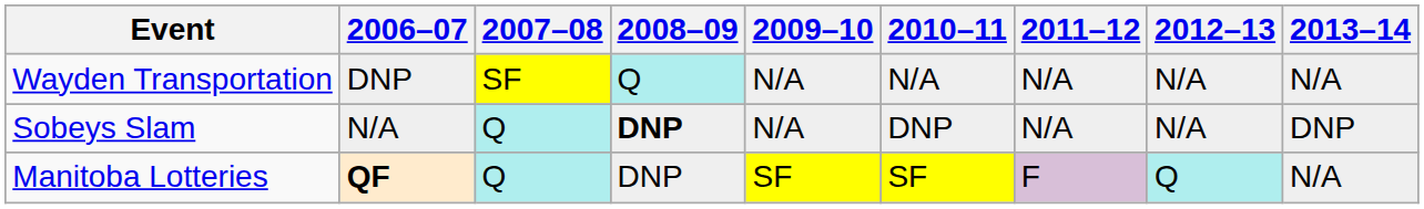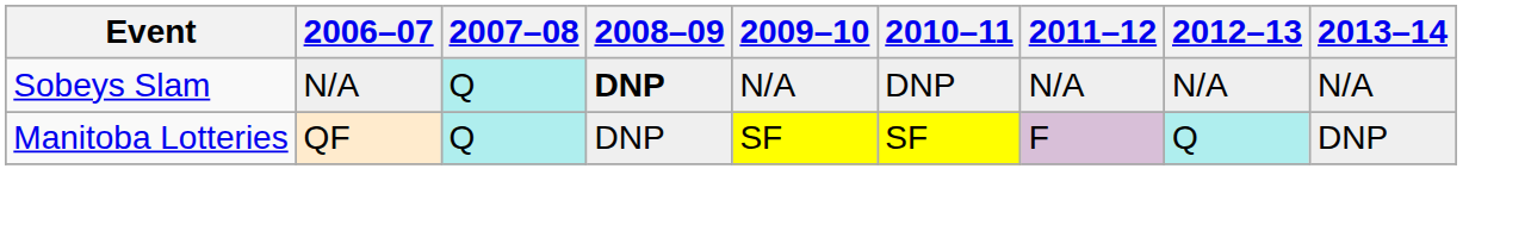 <table class="wikitable" border="1">
 <tr>
 <th>Event</th>
 <th><a href='#'>2006–07</a></th>
 <th><a href='#'>2007–08</a></th>
 <th><a href='#'>2008–09</a></th>
 <th><a href='#'>2009–10</a></th>
 <th><a href='#'>2010–11</a></th>
 <th><a href='#'>2011–12</a></th>
 <th><a href='#'>2012–13</a></th>
 <th><a href='#'>2013–14</a></th>
 </tr>
 <tr>
-<td><a href='#'>Wayden Transportation</a></td>
-<td style="background:#EFEFEF;">DNP</td>
-<td style="background:yellow;">SF</td>
-<td style="background:#afeeee;">Q</td>
-<td style="background:#EFEFEF;">N/A</td>
-<td style="background:#EFEFEF;">N/A</td>
-<td style="background:#EFEFEF;">N/A</td>
-<td style="background:#EFEFEF;">N/A</td>
-<td style="background:#EFEFEF;">N/A</td>
-</tr>
-<tr>
 <td><a href='#'>Sobeys Slam</a></td>
 <td style="background:#EFEFEF;">N/A</td>
 <td style="background:#afeeee;">Q</td>
 <td style="background:#EFEFEF;"><strong>DNP</strong></td>
 <td style="background:#EFEFEF;">N/A</td>
 <td style="background:#EFEFEF;">DNP</td>
 <td style="background:#EFEFEF;">N/A</td>
 <td style="background:#EFEFEF;">N/A</td>
-<td style="background:#EFEFEF;">DNP</td>
+<td style="background:#EFEFEF;">N/A</td>
 </tr>
 <tr>
 <td><a href='#'>Manitoba Lotteries</a></td>
-<td style="background:#ffebcd;"><strong>QF</strong></td>
+<td style="background:#ffebcd;">QF</td>
 <td style="background:#afeeee;">Q</td>
 <td style="background:#EFEFEF;">DNP</td>
 <td style="background:yellow;">SF</td>
 <td style="background:yellow;">SF</td>
 <td style="background:#D8BFD8;">F</td>
 <td style="background:#afeeee;">Q</td>
-<td style="background:#EFEFEF;">N/A</td>
+<td style="background:#EFEFEF;">DNP</td>
 </tr>
 </table>
